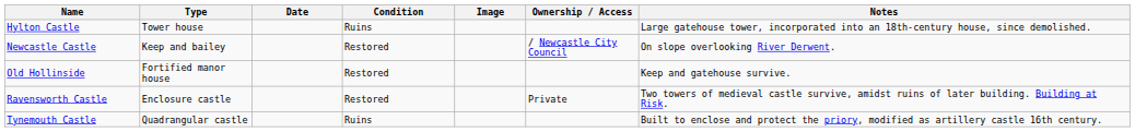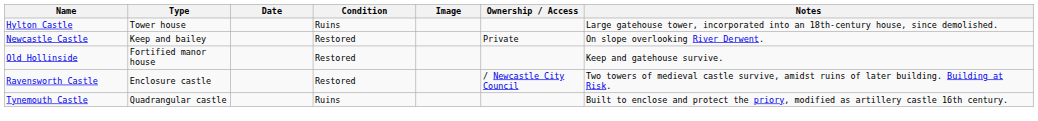 <table class="wikitable sortable sticky-header" width="100%">
 <tr>
 <th width="12%">Name</th>
 <th width="10%">Type</th>
 <th width="8%">Date</th>
 <th width="10%">Condition</th>
 <th class="unsortable" width="94">Image</th>
 <th width="10%">Ownership / Access</th>
 <th class="unsortable">Notes</th>
 </tr>
 <tr>
 <td><a href='#'>Hylton Castle</a></td>
 <td>Tower house</td>
 <td></td>
 <td>Ruins</td>
 <td></td>
 <td></td>
 <td>Large gatehouse tower, incorporated into an 18th-century house, since demolished.</td>
 </tr>
 <tr>
 <td><a href='#'>Newcastle Castle</a></td>
 <td>Keep and bailey</td>
 <td></td>
 <td>Restored</td>
 <td></td>
-<td> / <a href='#'>Newcastle City Council</a></td>
+<td>Private</td>
 <td>On slope overlooking <a href='#'>River Derwent</a>.</td>
 </tr>
 <tr>
 <td><a href='#'>Old Hollinside</a></td>
 <td>Fortified manor house</td>
 <td></td>
 <td>Restored</td>
 <td></td>
 <td></td>
 <td>Keep and gatehouse survive.</td>
 </tr>
 <tr>
 <td><a href='#'>Ravensworth Castle</a></td>
 <td>Enclosure castle</td>
 <td></td>
 <td>Restored</td>
 <td></td>
-<td>Private</td>
+<td> / <a href='#'>Newcastle City Council</a></td>
 <td>Two towers of medieval castle survive, amidst ruins of later building. <a href='#'>Building at Risk</a>.</td>
 </tr>
 <tr>
 <td><a href='#'>Tynemouth Castle</a></td>
 <td>Quadrangular castle</td>
 <td></td>
 <td>Ruins</td>
 <td></td>
 <td></td>
 <td>Built to enclose and protect the <a href='#'>priory</a>, modified as artillery castle 16th century.</td>
 </tr>
 </table>
